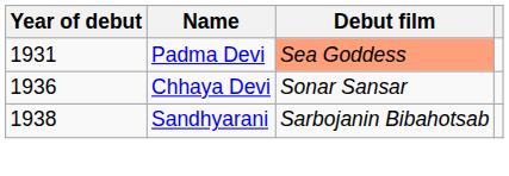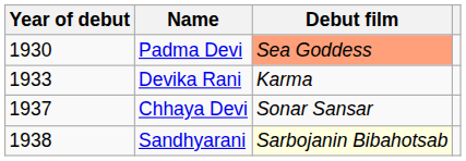 <table class="wikitable">
 <tr>
 <th>Year of debut</th>
 <th>Name</th>
 <th>Debut film</th>
 <th></th>
 </tr>
 <tr>
-<td>1931</td>
+<td>1930</td>
 <td><a href='#'>Padma Devi</a></td>
 <td style="background: lightsalmon;"><em>Sea Goddess</em></td>
 <td></td>
 </tr>
 <tr>
-<td>1936</td>
+<td>1933</td>
+<td><a href='#'>Devika Rani</a></td>
+<td><em>Karma</em></td>
+<td></td>
+</tr>
+<tr>
+<td>1937</td>
 <td><a href='#'>Chhaya Devi</a></td>
 <td><em>Sonar Sansar</em></td>
 <td></td>
 </tr>
 <tr>
 <td>1938</td>
 <td><a href='#'>Sandhyarani</a></td>
-<td><em>Sarbojanin Bibahotsab</em></td>
+<td style="background: lightyellow;"><em>Sarbojanin Bibahotsab</em></td>
 <td></td>
 </tr>
 </table>
